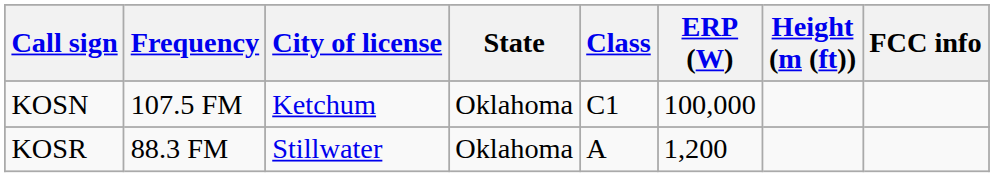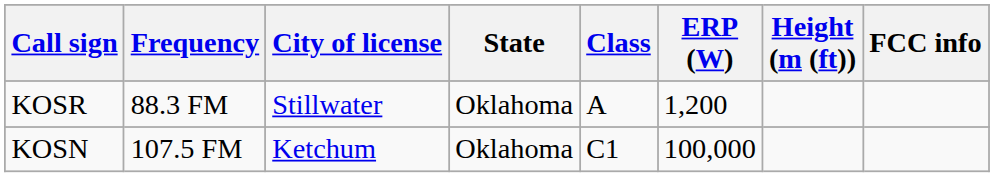 <table class="wikitable sortable">
 <tr>
 <th><a href='#'>Call sign</a></th>
 <th data-sort-type="number"><a href='#'>Frequency</a></th>
 <th><a href='#'>City of license</a></th>
 <th>State</th>
 <th><a href='#'>Class</a></th>
 <th data-sort-type="number"><a href='#'>ERP</a><br>(<a href='#'>W</a>)</th>
 <th data-sort-type="number"><a href='#'>Height</a><br>(<a href='#'>m</a> (<a href='#'>ft</a>))</th>
 <th class="unsortable">FCC info</th>
 </tr>
 <tr>
+<td>KOSR</td>
+<td>88.3 FM</td>
+<td><a href='#'>Stillwater</a></td>
+<td>Oklahoma</td>
+<td>A</td>
+<td>1,200</td>
+<td></td>
+<td></td>
+</tr>
+<tr>
 <td>KOSN</td>
 <td>107.5 FM</td>
 <td><a href='#'>Ketchum</a></td>
 <td>Oklahoma</td>
 <td>C1</td>
 <td>100,000</td>
 <td></td>
 <td></td>
 </tr>
-<tr>
-<td>KOSR</td>
-<td>88.3 FM</td>
-<td><a href='#'>Stillwater</a></td>
-<td>Oklahoma</td>
-<td>A</td>
-<td>1,200</td>
-<td></td>
-<td></td>
-</tr>
 </table>
